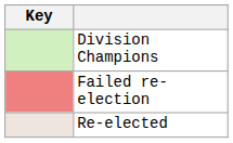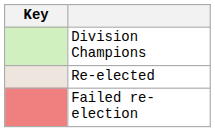 <table class="wikitable" style="font-size:95%;text-align:center;">
 <tr>
 <th width=50>Key</th>
 <th width=120></th>
 </tr>
 <tr>
 <td style="background:#D0F0C0;" width="20"></td>
 <td bgcolor="#ffffff" align="left">Division Champions</td>
 </tr>
 <tr>
+<td style="background: #eee5de" width="20"></td>
+<td bgcolor="#ffffff" align=left>Re-elected</td>
+</tr>
+<tr>
 <td style="background: #F08080" width="20"></td>
 <td bgcolor="#ffffff" align="left">Failed re-election</td>
 </tr>
-<tr>
-<td style="background: #eee5de" width="20"></td>
-<td bgcolor="#ffffff" align=left>Re-elected</td>
-</tr>
 </table>
